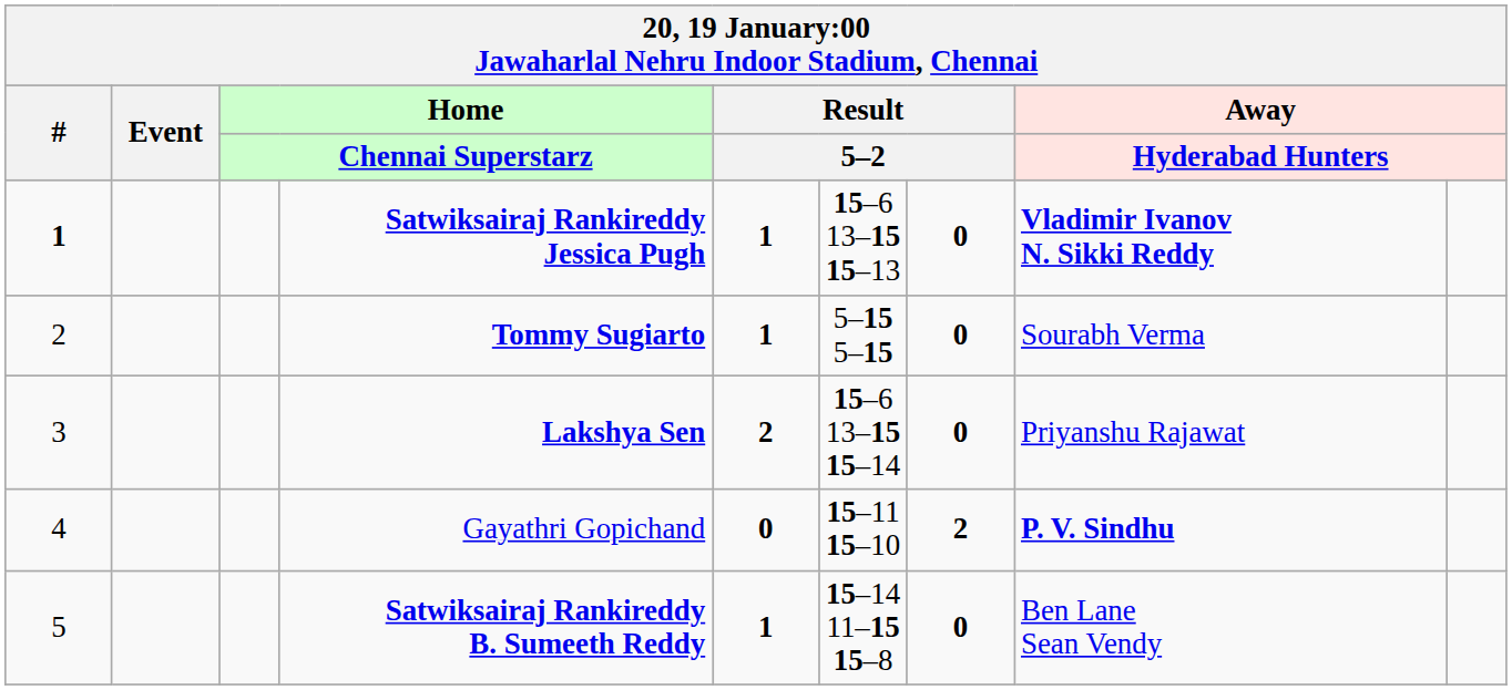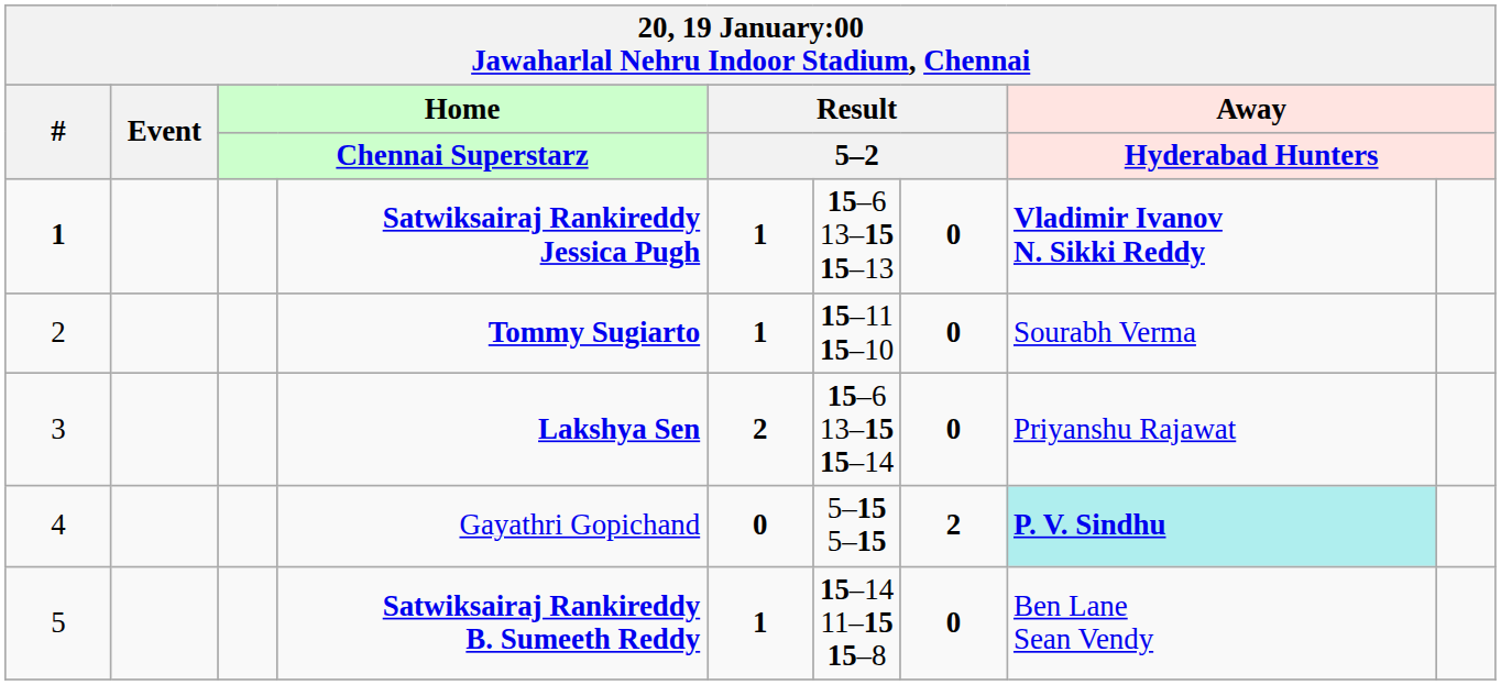 <table class="wikitable">
 <tr>
 <th colspan="9">20, 19 January:00<br><a href='#'>Jawaharlal Nehru Indoor Stadium</a>, <a href='#'>Chennai</a></th>
 </tr>
 <tr>
 <th rowspan="2" width="50">#</th>
 <th rowspan="2" width="50">Event</th>
 <th colspan="2" style="background-color:#ccffcc" width="250">Home</th>
 <th colspan="3" width="150">Result</th>
 <th colspan="2" style="background-color:#ffe4e1" width="250">Away</th>
 </tr>
 <tr>
 <th colspan="2" style="background-color:#ccffcc"><a href='#'>Chennai Superstarz</a></th>
 <th colspan="3">5–2</th>
 <th colspan="2" style="background-color:#ffe4e1"><a href='#'>Hyderabad Hunters</a></th>
 </tr>
 <tr>
 <td align="center"><strong>1</strong></td>
 <td align="center"></td>
 <td align="center" width="25"></td>
 <td align="right" width="225"><strong><a href='#'>Satwiksairaj Rankireddy</a> <br><a href='#'>Jessica Pugh</a> </strong></td>
 <td align="center" width="50"><strong>1</strong></td>
 <td align="center"><strong>15</strong>–6<br>13–<strong>15</strong><br><strong>15</strong>–13</td>
 <td align="center" width="50"><strong>0</strong></td>
 <td align="left" width="225"><strong> <a href='#'>Vladimir Ivanov</a><br> <a href='#'>N. Sikki Reddy</a></strong></td>
 <td align="center" width="25"></td>
 </tr>
 <tr>
 <td align="center">2</td>
 <td align="center"></td>
 <td align="center"></td>
 <td align="right"><strong><a href='#'>Tommy Sugiarto</a> </strong></td>
 <td align="center"><strong>1</strong></td>
-<td align="center">5–<strong>15</strong><br>5–<strong>15</strong></td>
+<td align="center"><strong>15</strong>–11<br><strong>15</strong>–10</td>
 <td align="center"><strong>0</strong></td>
 <td align="left"> <a href='#'>Sourabh Verma</a></td>
 <td align="center"></td>
 </tr>
 <tr>
 <td align="center">3</td>
 <td align="center"></td>
 <td align="center"></td>
 <td align="right"><strong><a href='#'>Lakshya Sen</a> </strong></td>
 <td align="center"><strong>2</strong></td>
 <td align="center"><strong>15</strong>–6<br>13–<strong>15</strong><br><strong>15</strong>–14</td>
 <td align="center"><strong>0</strong></td>
 <td align="left"> <a href='#'>Priyanshu Rajawat</a></td>
 <td align="center"></td>
 </tr>
 <tr>
 <td align="center">4</td>
 <td align="center"></td>
 <td align="center"></td>
 <td align="right"><a href='#'>Gayathri Gopichand</a> </td>
 <td align="center"><strong>0</strong></td>
-<td align="center"><strong>15</strong>–11<br><strong>15</strong>–10</td>
+<td align="center">5–<strong>15</strong><br>5–<strong>15</strong></td>
 <td align="center"><strong>2</strong></td>
-<td align="left"><strong> <a href='#'>P. V. Sindhu</a></strong></td>
+<td align="left" style="background: paleturquoise;"><strong> <a href='#'>P. V. Sindhu</a></strong></td>
 <td align="center"></td>
 </tr>
 <tr>
 <td align="center">5</td>
 <td align="center"></td>
 <td align="center"></td>
 <td align="right"><strong><a href='#'>Satwiksairaj Rankireddy</a> <br><a href='#'>B. Sumeeth Reddy</a> </strong></td>
 <td align="center"><strong>1</strong></td>
 <td align="center"><strong>15</strong>–14<br>11–<strong>15</strong><br><strong>15</strong>–8</td>
 <td align="center"><strong>0</strong></td>
 <td align="left"> <a href='#'>Ben Lane</a><br> <a href='#'>Sean Vendy</a></td>
 <td align="center"></td>
 </tr>
 </table>
